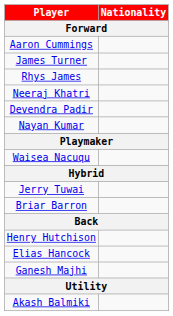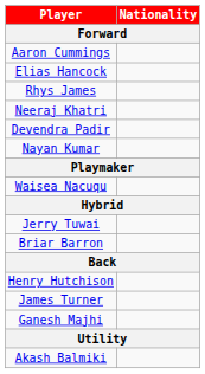 <table class="wikitable" style="text-align:center;">
 <tr>
 <th style="background:red; color:#FFFFFF">Player</th>
 <th style="background:red; color:#FFFFFF">Nationality</th>
 </tr>
 <tr>
 <th colspan="2">Forward</th>
 </tr>
 <tr>
 <td><a href='#'>Aaron Cummings</a></td>
 <td></td>
 </tr>
 <tr>
-<td><a href='#'>James Turner</a></td>
+<td><a href='#'>Elias Hancock</a></td>
 <td></td>
 </tr>
 <tr>
 <td><a href='#'>Rhys James</a></td>
 <td></td>
 </tr>
 <tr>
 <td><a href='#'>Neeraj Khatri</a></td>
 <td></td>
 </tr>
 <tr>
 <td><a href='#'>Devendra Padir</a></td>
 <td></td>
 </tr>
 <tr>
 <td><a href='#'>Nayan Kumar</a></td>
 <td></td>
 </tr>
 <tr>
 <th colspan="2">Playmaker</th>
 </tr>
 <tr>
 <td><a href='#'>Waisea Nacuqu</a></td>
 <td></td>
 </tr>
 <tr>
 <th colspan="2">Hybrid</th>
 </tr>
 <tr>
 <td><a href='#'>Jerry Tuwai</a></td>
 <td></td>
 </tr>
 <tr>
 <td><a href='#'>Briar Barron</a></td>
 <td></td>
 </tr>
 <tr>
 <th colspan="2">Back</th>
 </tr>
 <tr>
 <td><a href='#'>Henry Hutchison</a></td>
 <td></td>
 </tr>
 <tr>
-<td><a href='#'>Elias Hancock</a></td>
+<td><a href='#'>James Turner</a></td>
 <td></td>
 </tr>
 <tr>
 <td><a href='#'>Ganesh Majhi</a></td>
 <td></td>
 </tr>
 <tr>
 <th colspan="2">Utility</th>
 </tr>
 <tr>
 <td><a href='#'>Akash Balmiki</a></td>
 <td></td>
 </tr>
 </table>
